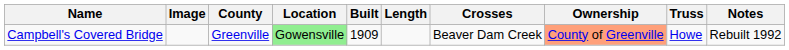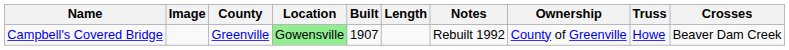 <table class="wikitable">
 <tr>
 <th>Name</th>
 <th class=unsortable>Image</th>
 <th>County</th>
 <th>Location</th>
 <th>Built</th>
 <th>Length</th>
-<th>Crosses</th>
+<th>Notes</th>
 <th>Ownership</th>
 <th>Truss</th>
-<th>Notes</th>
+<th>Crosses</th>
 </tr>
 <tr>
 <td><a href='#'>Campbell's Covered Bridge</a></td>
 <td></td>
 <td><a href='#'>Greenville</a></td>
 <td style="background: lightgreen;">Gowensville<br><small></small></td>
-<td>1909</td>
+<td>1907</td>
 <td></td>
+<td>Rebuilt 1992</td>
+<td><a href='#'>County</a> of <a href='#'>Greenville</a></td>
+<td><a href='#'>Howe</a></td>
 <td>Beaver Dam Creek</td>
-<td style="background: lightsalmon;"><a href='#'>County</a> of <a href='#'>Greenville</a></td>
-<td><a href='#'>Howe</a></td>
-<td>Rebuilt 1992</td>
 </tr>
 </table>
